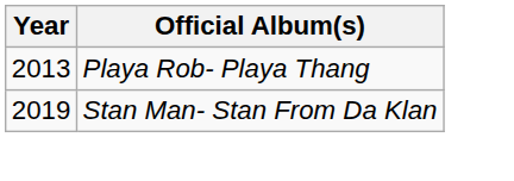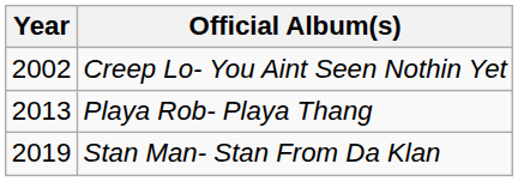 <table class="wikitable">
 <tr>
 <th>Year</th>
 <th>Official Album(s)</th>
+</tr>
+<tr>
+<td>2002</td>
+<td><em>Creep Lo- You Aint Seen Nothin Yet</em></td>
 </tr>
 <tr>
 <td>2013</td>
 <td><em>Playa Rob- Playa Thang</em></td>
 </tr>
 <tr>
 <td>2019</td>
 <td><em>Stan Man- Stan From Da Klan</em></td>
 </tr>
 </table>
